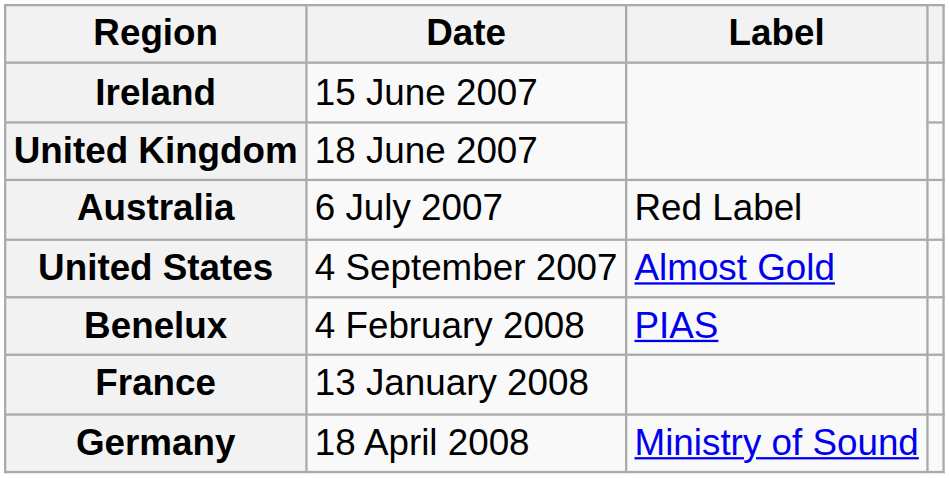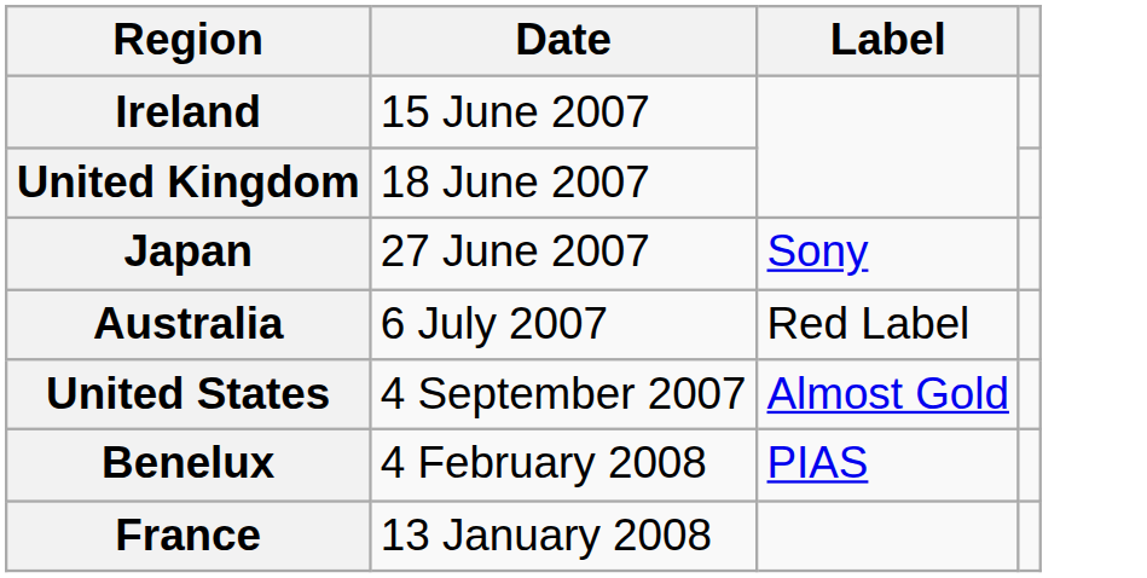 <table class="wikitable plainrowheaders">
 <tr>
 <th scope="col">Region</th>
 <th scope="col">Date</th>
 <th scope="col">Label</th>
 <th scope="col"></th>
 </tr>
 <tr>
 <th scope="row">Ireland</th>
 <td>15 June 2007</td>
 <td rowspan="2"></td>
 <td align="center"></td>
 </tr>
 <tr>
 <th scope="row">United Kingdom</th>
 <td>18 June 2007</td>
+<td align="center"></td>
+</tr>
+<tr>
+<th scope="row">Japan</th>
+<td>27 June 2007</td>
+<td><a href='#'>Sony</a></td>
 <td align="center"></td>
 </tr>
 <tr>
 <th scope="row">Australia</th>
 <td>6 July 2007</td>
 <td>Red Label</td>
 <td align="center"></td>
 </tr>
 <tr>
 <th scope="row">United States</th>
 <td>4 September 2007</td>
 <td><a href='#'>Almost Gold</a></td>
 <td align="center"></td>
 </tr>
 <tr>
 <th scope="row">Benelux</th>
 <td>4 February 2008</td>
 <td><a href='#'>PIAS</a></td>
 <td align="center"></td>
 </tr>
 <tr>
 <th scope="row">France</th>
 <td>13 January 2008</td>
 <td></td>
 <td align="center"></td>
 </tr>
-<tr>
-<th scope="row">Germany</th>
-<td>18 April 2008</td>
-<td><a href='#'>Ministry of Sound</a></td>
-<td align="center"></td>
-</tr>
 </table>
